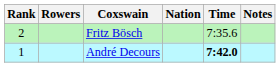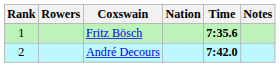 <table class="wikitable sortable" style="text-align:center">
 <tr>
 <th>Rank</th>
 <th>Rowers</th>
 <th>Coxswain</th>
 <th>Nation</th>
 <th>Time</th>
 <th>Notes</th>
 </tr>
 <tr bgcolor=bbf3bb>
-<td>2</td>
+<td>1</td>
 <td align=left></td>
 <td align=left><a href='#'>Fritz Bösch</a></td>
 <td align=left></td>
-<td>7:35.6</td>
+<td><strong>7:35.6</strong></td>
 <td></td>
 </tr>
 <tr bgcolor=bbf9ff>
-<td>1</td>
+<td>2</td>
 <td align=left></td>
 <td align=left><a href='#'>André Decours</a></td>
 <td align=left></td>
 <td><strong>7:42.0</strong></td>
 <td></td>
 </tr>
 </table>
